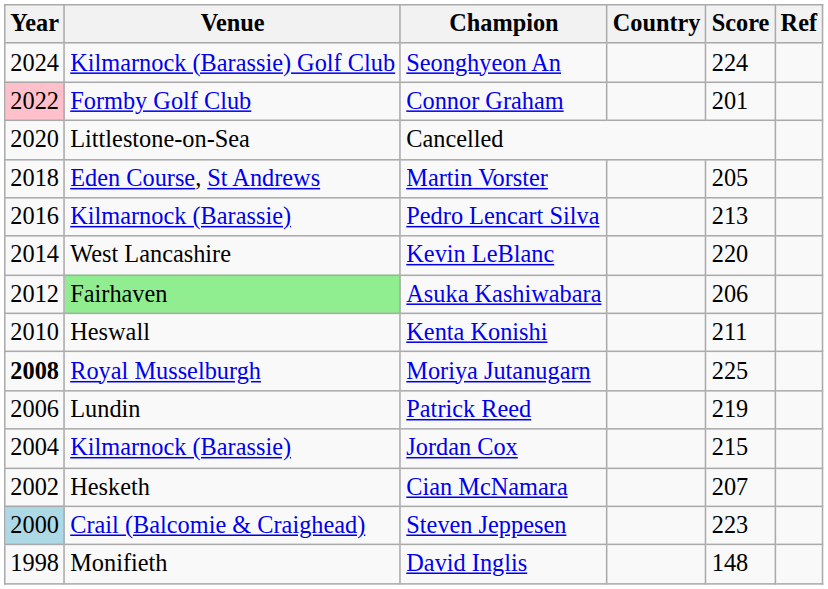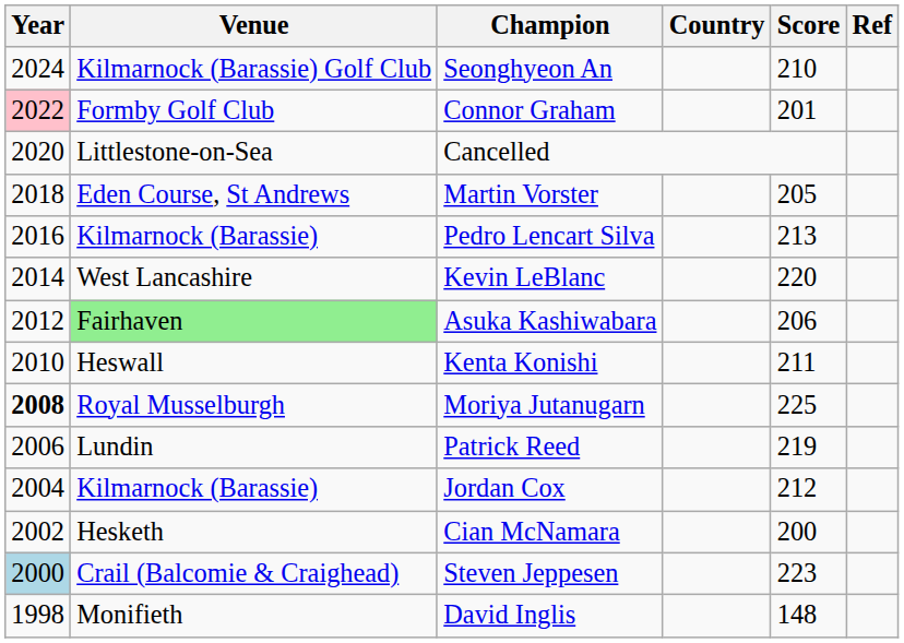 <table class="wikitable">
 <tr>
 <th>Year</th>
 <th>Venue</th>
 <th>Champion</th>
 <th>Country</th>
 <th>Score</th>
 <th>Ref</th>
 </tr>
 <tr>
 <td>2024</td>
 <td><a href='#'>Kilmarnock (Barassie) Golf Club</a></td>
 <td><a href='#'>Seonghyeon An</a></td>
 <td></td>
-<td>224</td>
+<td>210</td>
 <td></td>
 </tr>
 <tr>
 <td style="background: pink;">2022</td>
 <td><a href='#'>Formby Golf Club</a></td>
 <td><a href='#'>Connor Graham</a></td>
 <td></td>
 <td>201</td>
 <td></td>
 </tr>
 <tr>
 <td>2020</td>
 <td>Littlestone-on-Sea</td>
 <td colspan=3>Cancelled</td>
 <td></td>
 </tr>
 <tr>
 <td>2018</td>
 <td><a href='#'>Eden Course</a>, <a href='#'>St Andrews</a></td>
 <td><a href='#'>Martin Vorster</a></td>
 <td></td>
 <td>205</td>
 <td></td>
 </tr>
 <tr>
 <td>2016</td>
 <td><a href='#'>Kilmarnock (Barassie)</a></td>
 <td><a href='#'>Pedro Lencart Silva</a></td>
 <td></td>
 <td>213</td>
 <td></td>
 </tr>
 <tr>
 <td>2014</td>
 <td>West Lancashire</td>
 <td><a href='#'>Kevin LeBlanc</a></td>
 <td></td>
 <td>220</td>
 <td></td>
 </tr>
 <tr>
 <td>2012</td>
 <td style="background: lightgreen;">Fairhaven</td>
 <td><a href='#'>Asuka Kashiwabara</a></td>
 <td></td>
 <td>206</td>
 <td></td>
 </tr>
 <tr>
 <td>2010</td>
 <td>Heswall</td>
 <td><a href='#'>Kenta Konishi</a></td>
 <td></td>
 <td>211</td>
 <td></td>
 </tr>
 <tr>
 <td><strong>2008</strong></td>
 <td><a href='#'>Royal Musselburgh</a></td>
 <td><a href='#'>Moriya Jutanugarn</a></td>
 <td></td>
 <td>225</td>
 <td></td>
 </tr>
 <tr>
 <td>2006</td>
 <td>Lundin</td>
 <td><a href='#'>Patrick Reed</a></td>
 <td></td>
 <td>219</td>
 <td></td>
 </tr>
 <tr>
 <td>2004</td>
 <td><a href='#'>Kilmarnock (Barassie)</a></td>
 <td><a href='#'>Jordan Cox</a></td>
 <td></td>
-<td>215</td>
+<td>212</td>
 <td></td>
 </tr>
 <tr>
 <td>2002</td>
 <td>Hesketh</td>
 <td><a href='#'>Cian McNamara</a></td>
 <td></td>
-<td>207</td>
+<td>200</td>
 <td></td>
 </tr>
 <tr>
 <td style="background: lightblue;">2000</td>
 <td><a href='#'>Crail (Balcomie & Craighead)</a></td>
 <td><a href='#'>Steven Jeppesen</a></td>
 <td></td>
 <td>223</td>
 <td></td>
 </tr>
 <tr>
 <td>1998</td>
 <td>Monifieth</td>
 <td><a href='#'>David Inglis</a></td>
 <td></td>
 <td>148</td>
 <td></td>
 </tr>
 </table>
